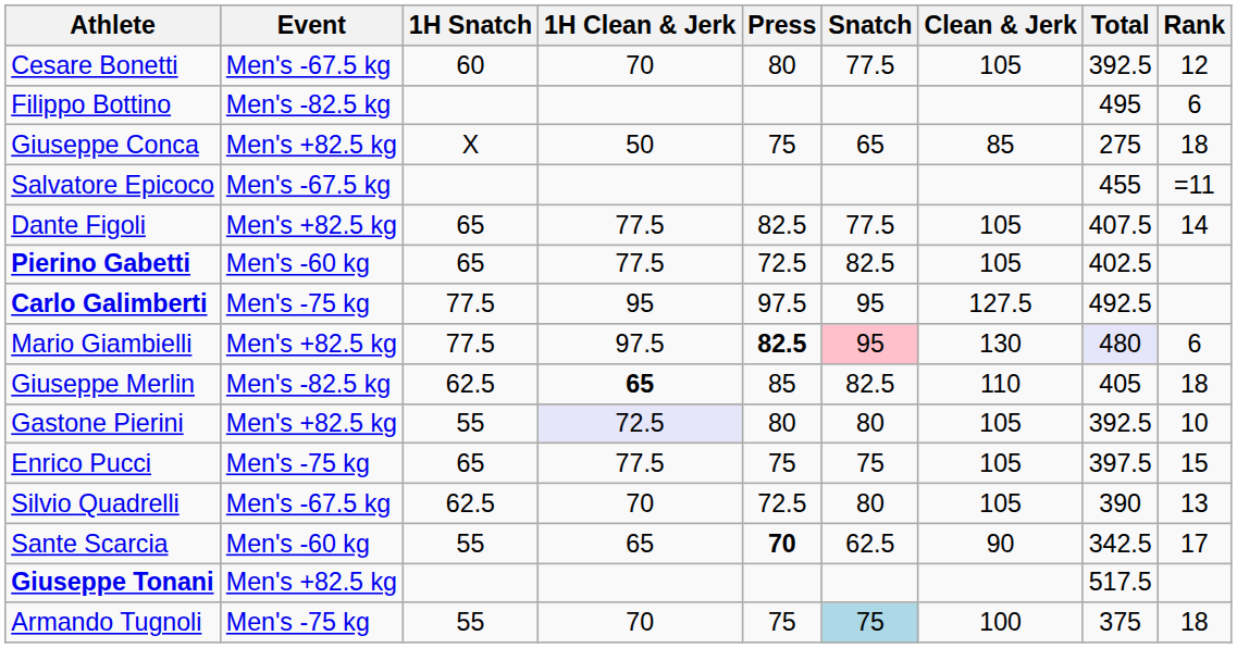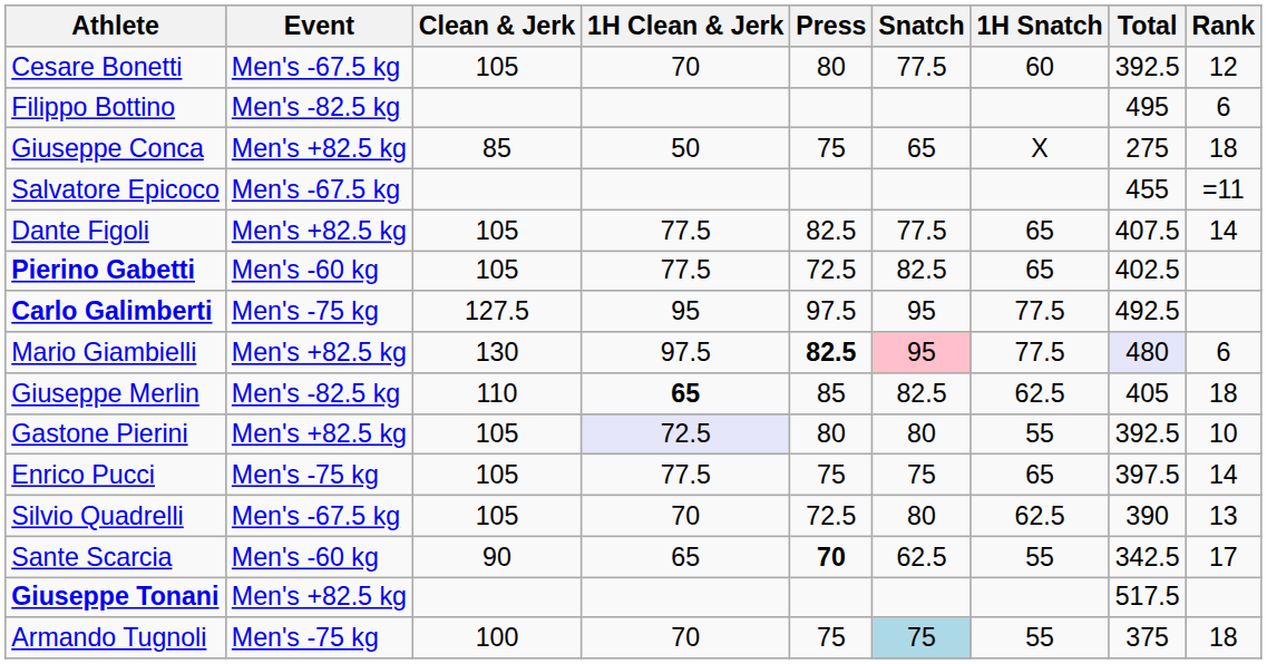 <table class="wikitable" style="font-size:90%">
 <tr>
 <th>Athlete</th>
 <th>Event</th>
-<th>1H Snatch</th>
+<th>Clean & Jerk</th>
 <th>1H Clean & Jerk</th>
 <th>Press</th>
 <th>Snatch</th>
-<th>Clean & Jerk</th>
+<th>1H Snatch</th>
 <th>Total</th>
 <th>Rank</th>
 </tr>
 <tr align=center>
 <td align=left><a href='#'>Cesare Bonetti</a></td>
 <td align=left><a href='#'>Men's -67.5 kg</a></td>
-<td>60</td>
+<td>105</td>
 <td>70</td>
 <td>80</td>
 <td>77.5</td>
-<td>105</td>
+<td>60</td>
 <td>392.5</td>
 <td>12</td>
 </tr>
 <tr align=center>
 <td align=left><a href='#'>Filippo Bottino</a></td>
 <td align=left><a href='#'>Men's -82.5 kg</a></td>
 <td></td>
 <td></td>
 <td></td>
 <td></td>
 <td></td>
 <td>495</td>
 <td>6</td>
 </tr>
 <tr align=center>
 <td align=left><a href='#'>Giuseppe Conca</a></td>
 <td align=left><a href='#'>Men's +82.5 kg</a></td>
-<td>X</td>
+<td>85</td>
 <td>50</td>
 <td>75</td>
 <td>65</td>
-<td>85</td>
+<td>X</td>
 <td>275</td>
 <td>18</td>
 </tr>
 <tr align=center>
 <td align=left><a href='#'>Salvatore Epicoco</a></td>
 <td align=left><a href='#'>Men's -67.5 kg</a></td>
 <td></td>
 <td></td>
 <td></td>
 <td></td>
 <td></td>
 <td>455</td>
 <td>=11</td>
 </tr>
 <tr align=center>
 <td align=left><a href='#'>Dante Figoli</a></td>
 <td align=left><a href='#'>Men's +82.5 kg</a></td>
-<td>65</td>
+<td>105</td>
 <td>77.5</td>
 <td>82.5</td>
 <td>77.5</td>
-<td>105</td>
+<td>65</td>
 <td>407.5</td>
 <td>14</td>
 </tr>
 <tr align=center>
 <td align=left><strong><a href='#'>Pierino Gabetti</a></strong></td>
 <td align=left><a href='#'>Men's -60 kg</a></td>
-<td>65</td>
+<td>105</td>
 <td>77.5</td>
 <td>72.5</td>
 <td>82.5</td>
-<td>105</td>
+<td>65</td>
 <td>402.5</td>
 <td></td>
 </tr>
 <tr align=center>
 <td align=left><strong><a href='#'>Carlo Galimberti</a></strong></td>
 <td align=left><a href='#'>Men's -75 kg</a></td>
-<td>77.5</td>
+<td>127.5</td>
 <td>95</td>
 <td>97.5</td>
 <td>95</td>
-<td>127.5</td>
+<td>77.5</td>
 <td>492.5</td>
 <td></td>
 </tr>
 <tr align=center>
 <td align=left><a href='#'>Mario Giambielli</a></td>
 <td align=left><a href='#'>Men's +82.5 kg</a></td>
-<td>77.5</td>
+<td>130</td>
 <td>97.5</td>
 <td><strong>82.5</strong></td>
 <td style="background: pink;">95</td>
-<td>130</td>
+<td>77.5</td>
 <td style="background: lavender;">480</td>
 <td>6</td>
 </tr>
 <tr align=center>
 <td align=left><a href='#'>Giuseppe Merlin</a></td>
 <td align=left><a href='#'>Men's -82.5 kg</a></td>
-<td>62.5</td>
+<td>110</td>
 <td><strong>65</strong></td>
 <td>85</td>
 <td>82.5</td>
-<td>110</td>
+<td>62.5</td>
 <td>405</td>
 <td>18</td>
 </tr>
 <tr align=center>
 <td align=left><a href='#'>Gastone Pierini</a></td>
 <td align=left><a href='#'>Men's +82.5 kg</a></td>
-<td>55</td>
+<td>105</td>
 <td style="background: lavender;">72.5</td>
 <td>80</td>
 <td>80</td>
-<td>105</td>
+<td>55</td>
 <td>392.5</td>
 <td>10</td>
 </tr>
 <tr align=center>
 <td align=left><a href='#'>Enrico Pucci</a></td>
 <td align=left><a href='#'>Men's -75 kg</a></td>
-<td>65</td>
+<td>105</td>
 <td>77.5</td>
 <td>75</td>
 <td>75</td>
-<td>105</td>
+<td>65</td>
 <td>397.5</td>
-<td>15</td>
+<td>14</td>
 </tr>
 <tr align=center>
 <td align=left><a href='#'>Silvio Quadrelli</a></td>
 <td align=left><a href='#'>Men's -67.5 kg</a></td>
-<td>62.5</td>
+<td>105</td>
 <td>70</td>
 <td>72.5</td>
 <td>80</td>
-<td>105</td>
+<td>62.5</td>
 <td>390</td>
 <td>13</td>
 </tr>
 <tr align=center>
 <td align=left><a href='#'>Sante Scarcia</a></td>
 <td align=left><a href='#'>Men's -60 kg</a></td>
-<td>55</td>
+<td>90</td>
 <td>65</td>
 <td><strong>70</strong></td>
 <td>62.5</td>
-<td>90</td>
+<td>55</td>
 <td>342.5</td>
 <td>17</td>
 </tr>
 <tr align=center>
 <td align=left><strong><a href='#'>Giuseppe Tonani</a></strong></td>
 <td align=left><a href='#'>Men's +82.5 kg</a></td>
 <td></td>
 <td></td>
 <td></td>
 <td></td>
 <td></td>
 <td>517.5 </td>
 <td></td>
 </tr>
 <tr align=center>
 <td align=left><a href='#'>Armando Tugnoli</a></td>
 <td align=left><a href='#'>Men's -75 kg</a></td>
-<td>55</td>
+<td>100</td>
 <td>70</td>
 <td>75</td>
 <td style="background: lightblue;">75</td>
-<td>100</td>
+<td>55</td>
 <td>375</td>
 <td>18</td>
 </tr>
 </table>
